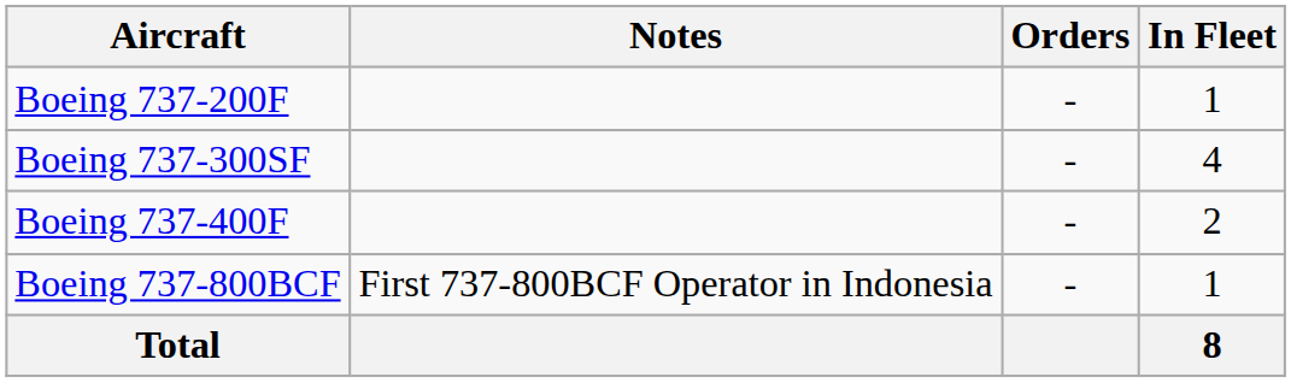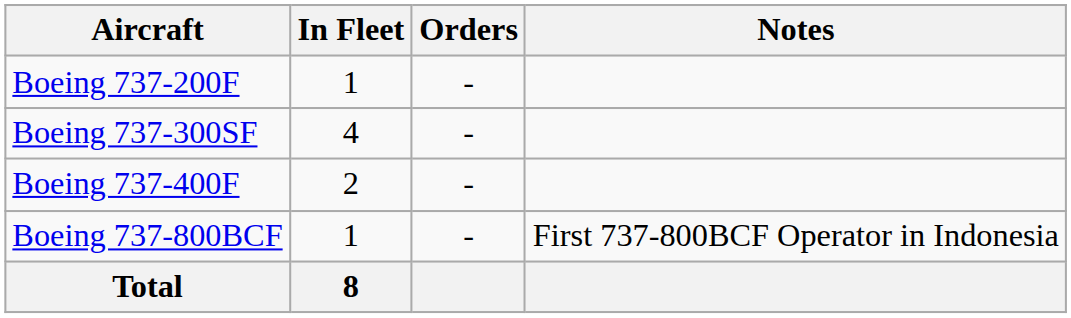 <table class="wikitable" style="border-collapse:collapse;margin:auto;">
 <tr>
 <th>Aircraft</th>
+<th>In Fleet</th>
+<th>Orders</th>
 <th>Notes</th>
-<th>Orders</th>
-<th>In Fleet</th>
 </tr>
 <tr>
 <td><a href='#'>Boeing 737-200F</a></td>
+<td align=center>1</td>
+<td align=center>-</td>
 <td></td>
-<td align=center>-</td>
-<td align=center>1</td>
 </tr>
 <tr>
 <td><a href='#'>Boeing 737-300SF</a></td>
+<td align=center>4</td>
+<td align=center>-</td>
 <td></td>
-<td align=center>-</td>
-<td align=center>4</td>
 </tr>
 <tr>
 <td><a href='#'>Boeing 737-400F</a></td>
+<td align=center>2</td>
+<td align=center>-</td>
 <td></td>
-<td align=center>-</td>
-<td align=center>2</td>
 </tr>
 <tr>
 <td><a href='#'>Boeing 737-800BCF</a></td>
+<td align=center>1</td>
+<td align=center>-</td>
 <td>First 737-800BCF Operator in Indonesia</td>
-<td align=center>-</td>
-<td align=center>1</td>
 </tr>
 <tr>
 <th>Total</th>
+<th>8</th>
 <th></th>
 <th></th>
-<th>8</th>
 </tr>
 </table>
